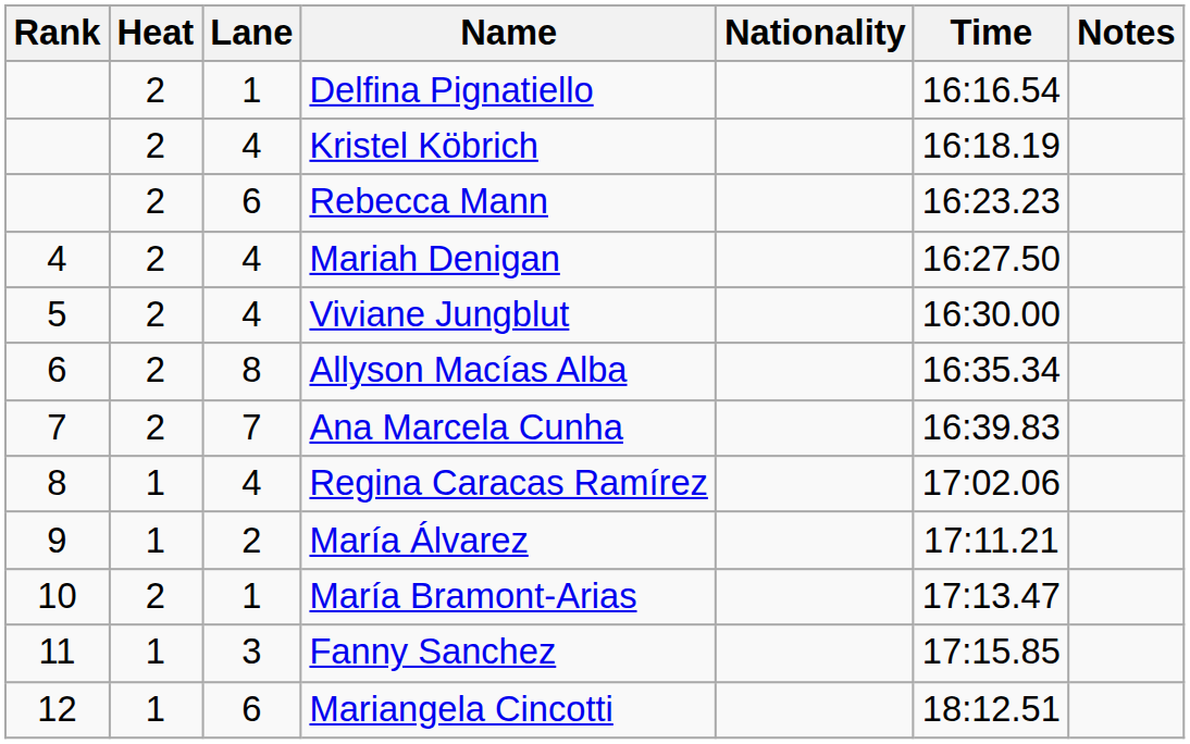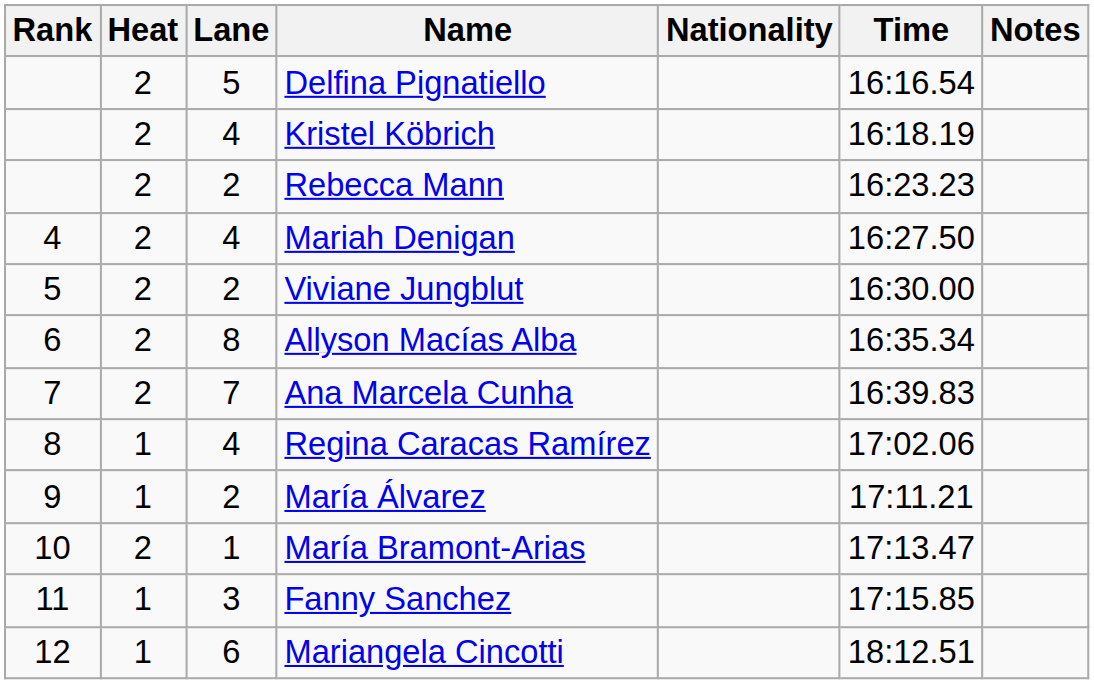 <table class="wikitable sortable" style="text-align:center">
 <tr>
 <th>Rank</th>
 <th>Heat</th>
 <th>Lane</th>
 <th>Name</th>
 <th>Nationality</th>
 <th>Time</th>
 <th>Notes</th>
 </tr>
 <tr>
 <td></td>
 <td>2</td>
-<td>1</td>
+<td>5</td>
 <td align=left><a href='#'>Delfina Pignatiello</a></td>
 <td align=left></td>
 <td>16:16.54</td>
 <td></td>
 </tr>
 <tr>
 <td></td>
 <td>2</td>
 <td>4</td>
 <td align=left><a href='#'>Kristel Köbrich</a></td>
 <td align=left></td>
 <td>16:18.19</td>
 <td></td>
 </tr>
 <tr>
 <td></td>
 <td>2</td>
-<td>6</td>
+<td>2</td>
 <td align=left><a href='#'>Rebecca Mann</a></td>
 <td align=left></td>
 <td>16:23.23</td>
 <td></td>
 </tr>
 <tr>
 <td>4</td>
 <td>2</td>
 <td>4</td>
 <td align=left><a href='#'>Mariah Denigan</a></td>
 <td align=left></td>
 <td>16:27.50</td>
 <td></td>
 </tr>
 <tr>
 <td>5</td>
 <td>2</td>
-<td>4</td>
+<td>2</td>
 <td align=left><a href='#'>Viviane Jungblut</a></td>
 <td align=left></td>
 <td>16:30.00</td>
 <td></td>
 </tr>
 <tr>
 <td>6</td>
 <td>2</td>
 <td>8</td>
 <td align=left><a href='#'>Allyson Macías Alba</a></td>
 <td align=left></td>
 <td>16:35.34</td>
 <td></td>
 </tr>
 <tr>
 <td>7</td>
 <td>2</td>
 <td>7</td>
 <td align=left><a href='#'>Ana Marcela Cunha</a></td>
 <td align=left></td>
 <td>16:39.83</td>
 <td></td>
 </tr>
 <tr>
 <td>8</td>
 <td>1</td>
 <td>4</td>
 <td align=left><a href='#'>Regina Caracas Ramírez</a></td>
 <td align=left></td>
 <td>17:02.06</td>
 <td></td>
 </tr>
 <tr>
 <td>9</td>
 <td>1</td>
 <td>2</td>
 <td align=left><a href='#'>María Álvarez</a></td>
 <td align=left></td>
 <td>17:11.21</td>
 <td></td>
 </tr>
 <tr>
 <td>10</td>
 <td>2</td>
 <td>1</td>
 <td align=left><a href='#'>María Bramont-Arias</a></td>
 <td align=left></td>
 <td>17:13.47</td>
 <td></td>
 </tr>
 <tr>
 <td>11</td>
 <td>1</td>
 <td>3</td>
 <td align=left><a href='#'>Fanny Sanchez</a></td>
 <td align=left></td>
 <td>17:15.85</td>
 <td></td>
 </tr>
 <tr>
 <td>12</td>
 <td>1</td>
 <td>6</td>
 <td align=left><a href='#'>Mariangela Cincotti</a></td>
 <td align=left></td>
 <td>18:12.51</td>
 <td></td>
 </tr>
 </table>
